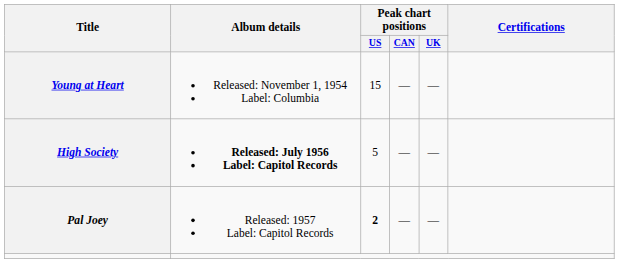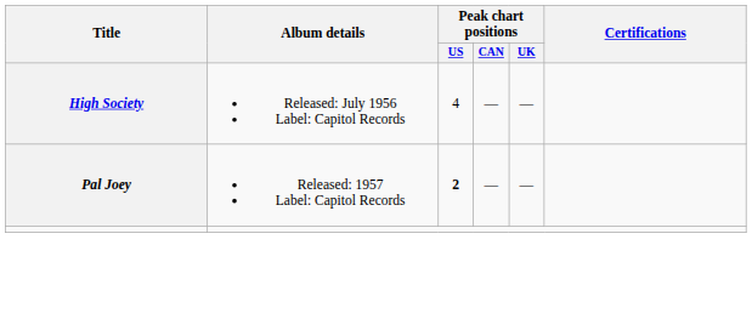 <table class="wikitable plainrowheaders" style="text-align:center">
 <tr>
 <th scope="col" rowspan="2" style="width:14em;">Title</th>
 <th scope="col" rowspan="2" style="width:16em;">Album details</th>
 <th scope="col" colspan="3">Peak chart positions</th>
 <th scope="col" rowspan="2" style="width:14em;"><a href='#'>Certifications</a></th>
 </tr>
 <tr>
 <th style="width:2.5em; font-size:85%"><a href='#'>US</a><br></th>
 <th style="width:2.5em; font-size:85%"><a href='#'>CAN</a><br></th>
 <th style="width:2.5em; font-size:85%"><a href='#'>UK</a><br></th>
 </tr>
 <tr>
-<th scope="row"><em><a href='#'>Young at Heart</a></em><br></th>
-<td><br><ul><li>Released: November 1, 1954</li><li>Label: Columbia</li></ul></td>
-<td>15</td>
-<td>—</td>
-<td>—</td>
-<td></td>
-</tr>
-<tr>
 <th scope="row"><em><a href='#'>High Society</a></em><br></th>
-<td><strong><br><ul><li>Released: July 1956</li><li>Label: Capitol Records</li></ul></strong></td>
-<td>5</td>
+<td><br><ul><li>Released: July 1956</li><li>Label: Capitol Records</li></ul></td>
+<td>4</td>
 <td>—</td>
 <td>—</td>
 <td></td>
 </tr>
 <tr>
 <th scope="row"><em>Pal Joey</em><br></th>
 <td><br><ul><li>Released: 1957</li><li>Label: Capitol Records</li></ul></td>
 <td><strong>2</strong></td>
 <td>—</td>
 <td>—</td>
 <td></td>
 </tr>
 <tr>
 <td></td>
 </tr>
 </table>
